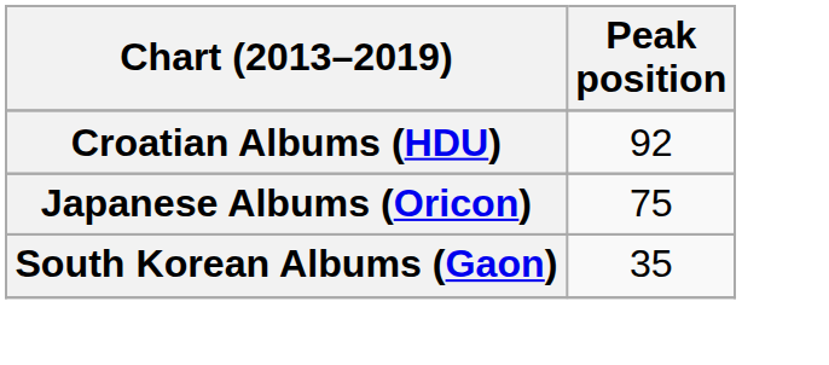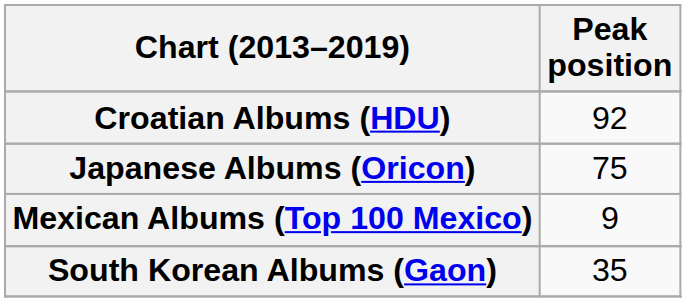 <table class="wikitable sortable plainrowheaders" style="text-align:center">
 <tr>
 <th scope="col">Chart (2013–2019)</th>
 <th scope="col">Peak<br>position</th>
 </tr>
 <tr>
 </tr>
 <tr>
 </tr>
 <tr>
 </tr>
 <tr>
 </tr>
 <tr>
 </tr>
 <tr>
 <th scope="row">Croatian Albums (<a href='#'>HDU</a>)</th>
 <td>92</td>
 </tr>
 <tr>
 </tr>
 <tr>
 </tr>
 <tr>
 </tr>
 <tr>
 </tr>
 <tr>
 </tr>
 <tr>
 <th scope="row">Japanese Albums (<a href='#'>Oricon</a>)</th>
 <td>75</td>
 </tr>
 <tr>
+<th scope="row">Mexican Albums (<a href='#'>Top 100 Mexico</a>)</th>
+<td>9</td>
+</tr>
+<tr>
 </tr>
 <tr>
 </tr>
 <tr>
 <th scope="row">South Korean Albums (<a href='#'>Gaon</a>)</th>
 <td>35</td>
 </tr>
 <tr>
 </tr>
 <tr>
 </tr>
 <tr>
 </tr>
 <tr>
 </tr>
 <tr>
 </tr>
 <tr>
 </tr>
 </table>
